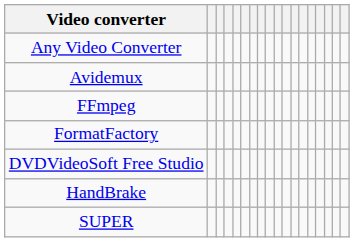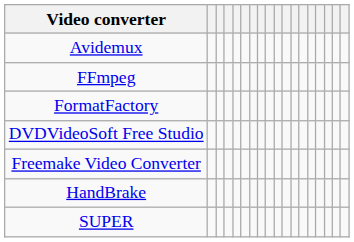 <table style="font-size: 85%; text-align: center;" class="wikitable sortable sort-under">
 <tr>
 <th>Video converter</th>
 <th></th>
 <th></th>
 <th></th>
 <th></th>
 <th></th>
 <th></th>
 <th></th>
 <th></th>
 <th></th>
 <th></th>
 <th></th>
 <th></th>
 <th></th>
 <th></th>
 <th></th>
 <th></th>
 <th></th>
-</tr>
-<tr>
-<td><a href='#'>Any Video Converter</a></td>
-<td></td>
-<td></td>
-<td></td>
-<td></td>
-<td></td>
-<td></td>
-<td></td>
-<td></td>
-<td></td>
-<td></td>
-<td></td>
-<td></td>
-<td></td>
-<td></td>
-<td></td>
-<td></td>
-<td></td>
 </tr>
 <tr>
 <td><a href='#'>Avidemux</a></td>
 <td></td>
 <td></td>
 <td></td>
 <td></td>
 <td></td>
 <td></td>
 <td></td>
 <td></td>
 <td></td>
 <td></td>
 <td></td>
 <td></td>
 <td></td>
 <td></td>
 <td></td>
 <td></td>
 <td></td>
 </tr>
 <tr>
 <td><a href='#'>FFmpeg</a></td>
 <td></td>
 <td></td>
 <td></td>
 <td></td>
 <td></td>
 <td></td>
 <td></td>
 <td></td>
 <td></td>
 <td></td>
 <td></td>
 <td></td>
 <td></td>
 <td></td>
 <td></td>
 <td></td>
 <td></td>
 </tr>
 <tr>
 <td><a href='#'>FormatFactory</a></td>
 <td></td>
 <td></td>
 <td></td>
 <td></td>
 <td></td>
 <td></td>
 <td></td>
 <td></td>
 <td></td>
 <td></td>
 <td></td>
 <td></td>
 <td></td>
 <td></td>
 <td></td>
 <td></td>
 <td></td>
 </tr>
 <tr>
 <td><a href='#'>DVDVideoSoft Free Studio</a></td>
 <td></td>
 <td></td>
 <td></td>
 <td></td>
 <td></td>
 <td></td>
 <td></td>
 <td></td>
 <td></td>
 <td></td>
 <td></td>
 <td></td>
 <td></td>
 <td></td>
 <td></td>
 <td></td>
 <td></td>
 </tr>
 <tr>
+<td><a href='#'>Freemake Video Converter</a></td>
+<td></td>
+<td></td>
+<td></td>
+<td></td>
+<td></td>
+<td></td>
+<td></td>
+<td></td>
+<td></td>
+<td></td>
+<td></td>
+<td></td>
+<td></td>
+<td></td>
+<td></td>
+<td></td>
+<td></td>
+</tr>
+<tr>
 <td><a href='#'>HandBrake</a></td>
 <td></td>
 <td></td>
 <td></td>
 <td></td>
 <td></td>
 <td></td>
 <td></td>
 <td></td>
 <td></td>
 <td></td>
 <td></td>
 <td></td>
 <td></td>
 <td></td>
 <td></td>
 <td></td>
 <td></td>
 </tr>
 <tr>
 <td><a href='#'>SUPER</a></td>
 <td></td>
 <td></td>
 <td></td>
 <td></td>
 <td></td>
 <td></td>
 <td></td>
 <td></td>
 <td></td>
 <td></td>
 <td></td>
 <td></td>
 <td></td>
 <td></td>
 <td></td>
 <td></td>
 <td></td>
 </tr>
 </table>
